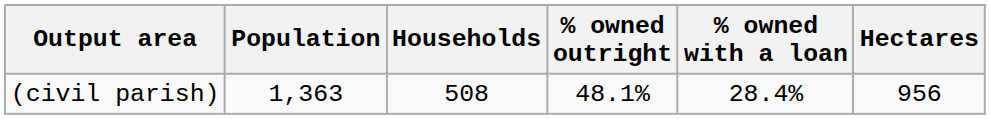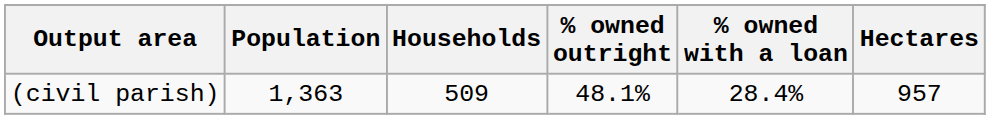 <table class="wikitable" style="text-align: center">
 <tr>
 </tr>
 <tr>
 <th>Output area</th>
 <th>Population</th>
 <th>Households</th>
 <th>% owned<br>outright</th>
 <th>% owned<br>with a loan</th>
 <th>Hectares</th>
 </tr>
 <tr>
 <td>(civil parish)</td>
 <td>1,363</td>
-<td>508</td>
+<td>509</td>
 <td>48.1%</td>
 <td>28.4%</td>
-<td>956</td>
+<td>957</td>
 </tr>
 </table>
